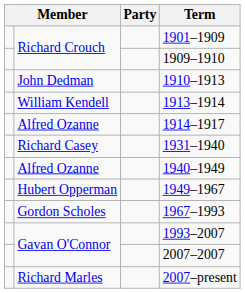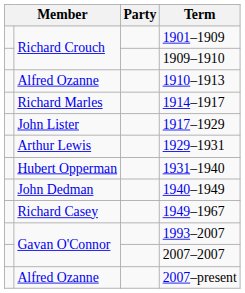 <table class="wikitable">
 <tr>
 <th colspan="2">Member</th>
 <th>Party</th>
 <th>Term</th>
 </tr>
 <tr>
 <td> </td>
 <td rowspan="2"><a href='#'>Richard Crouch</a></td>
 <td></td>
 <td><a href='#'>1901</a>–1909</td>
 </tr>
 <tr>
 <td> </td>
 <td></td>
 <td>1909–1910</td>
 </tr>
 <tr>
 <td> </td>
-<td><a href='#'>John Dedman</a></td>
+<td><a href='#'>Alfred Ozanne</a></td>
 <td></td>
 <td><a href='#'>1910</a>–1913</td>
 </tr>
 <tr>
 <td> </td>
-<td><a href='#'>William Kendell</a></td>
-<td></td>
-<td><a href='#'>1913</a>–1914</td>
-</tr>
-<tr>
-<td> </td>
-<td><a href='#'>Alfred Ozanne</a></td>
+<td><a href='#'>Richard Marles</a></td>
 <td></td>
 <td><a href='#'>1914</a>–1917</td>
 </tr>
 <tr>
 <td> </td>
-<td><a href='#'>Richard Casey</a></td>
+<td><a href='#'>John Lister</a></td>
+<td></td>
+<td><a href='#'>1917</a>–1929</td>
+</tr>
+<tr>
+<td> </td>
+<td><a href='#'>Arthur Lewis</a></td>
+<td></td>
+<td><a href='#'>1929</a>–1931</td>
+</tr>
+<tr>
+<td> </td>
+<td><a href='#'>Hubert Opperman</a></td>
 <td></td>
 <td><a href='#'>1931</a>–1940</td>
 </tr>
 <tr>
 <td> </td>
-<td><a href='#'>Alfred Ozanne</a></td>
+<td><a href='#'>John Dedman</a></td>
 <td></td>
 <td><a href='#'>1940</a>–1949</td>
 </tr>
 <tr>
 <td> </td>
-<td><a href='#'>Hubert Opperman</a></td>
+<td><a href='#'>Richard Casey</a></td>
 <td></td>
 <td><a href='#'>1949</a>–1967</td>
-</tr>
-<tr>
-<td> </td>
-<td><a href='#'>Gordon Scholes</a></td>
-<td></td>
-<td><a href='#'>1967</a>–1993</td>
 </tr>
 <tr>
 <td> </td>
 <td rowspan="2"><a href='#'>Gavan O'Connor</a></td>
 <td></td>
 <td><a href='#'>1993</a>–2007</td>
 </tr>
 <tr>
 <td> </td>
 <td></td>
 <td>2007–2007</td>
 </tr>
 <tr>
 <td> </td>
-<td><a href='#'>Richard Marles</a></td>
+<td><a href='#'>Alfred Ozanne</a></td>
 <td></td>
 <td><a href='#'>2007</a>–present</td>
 </tr>
 </table>
